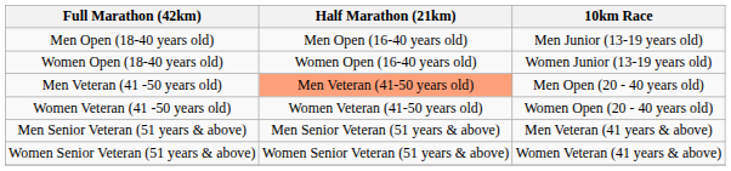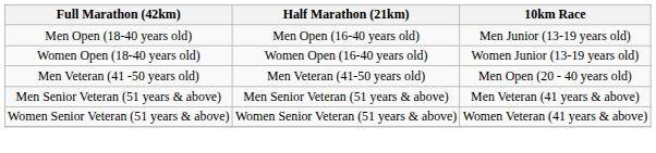 <table class="wikitable" style="text-align:center">
 <tr>
 <th>Full Marathon (42km)</th>
 <th>Half Marathon (21km)</th>
 <th>10km Race</th>
 </tr>
 <tr>
 <td>Men Open (18-40 years old)</td>
 <td>Men Open (16-40 years old)</td>
 <td>Men Junior (13-19 years old)</td>
 </tr>
 <tr>
 <td>Women Open (18-40 years old)</td>
 <td>Women Open (16-40 years old)</td>
 <td>Women Junior (13-19 years old)</td>
 </tr>
 <tr>
 <td>Men Veteran (41 -50 years old)</td>
-<td style="background: lightsalmon;">Men Veteran (41-50 years old)</td>
+<td>Men Veteran (41-50 years old)</td>
 <td>Men Open (20 - 40 years old)</td>
-</tr>
-<tr>
-<td>Women Veteran (41 -50 years old)</td>
-<td>Women Veteran (41-50 years old)</td>
-<td>Women Open (20 - 40 years old)</td>
 </tr>
 <tr>
 <td>Men Senior Veteran (51 years & above)</td>
 <td>Men Senior Veteran (51 years & above)</td>
 <td>Men Veteran (41 years & above)</td>
 </tr>
 <tr>
 <td>Women Senior Veteran (51 years & above)</td>
 <td>Women Senior Veteran (51 years & above)</td>
 <td>Women Veteran (41 years & above)</td>
 </tr>
 <tr>
 </tr>
 </table>
